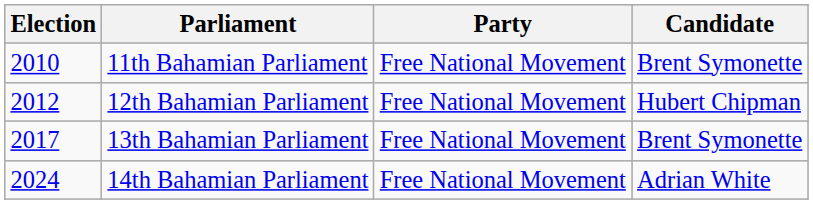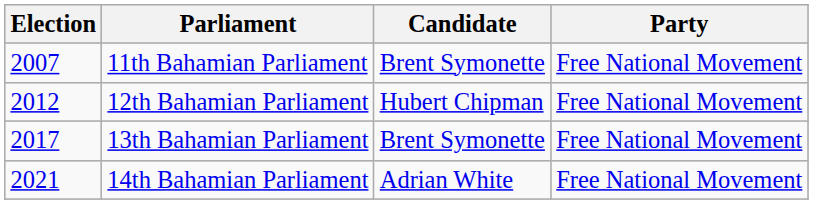 <table class="wikitable">
 <tr>
 <th>Election</th>
 <th>Parliament</th>
+<th>Candidate</th>
 <th>Party</th>
-<th>Candidate</th>
 </tr>
 <tr>
-<td><a href='#'>2010</a></td>
+<td><a href='#'>2007</a></td>
 <td><a href='#'>11th Bahamian Parliament</a></td>
+<td><a href='#'>Brent Symonette</a></td>
 <td><a href='#'>Free National Movement</a></td>
-<td><a href='#'>Brent Symonette</a></td>
 </tr>
 <tr>
 <td><a href='#'>2012</a></td>
 <td><a href='#'>12th Bahamian Parliament</a></td>
+<td><a href='#'>Hubert Chipman</a></td>
 <td><a href='#'>Free National Movement</a></td>
-<td><a href='#'>Hubert Chipman</a></td>
 </tr>
 <tr>
 <td><a href='#'>2017</a></td>
 <td><a href='#'>13th Bahamian Parliament</a></td>
+<td><a href='#'>Brent Symonette</a></td>
 <td><a href='#'>Free National Movement</a></td>
-<td><a href='#'>Brent Symonette</a></td>
 </tr>
 <tr>
-<td><a href='#'>2024</a></td>
+<td><a href='#'>2021</a></td>
 <td><a href='#'>14th Bahamian Parliament</a></td>
+<td><a href='#'>Adrian White</a></td>
 <td><a href='#'>Free National Movement</a></td>
-<td><a href='#'>Adrian White</a></td>
 </tr>
 </table>
